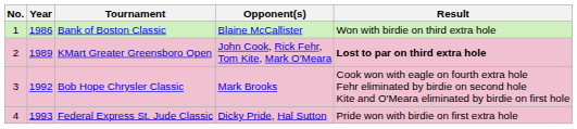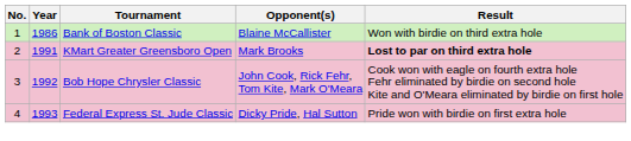 <table class="wikitable" style="font-size:95%;">
 <tr>
 <th>No.</th>
 <th>Year</th>
 <th>Tournament</th>
 <th>Opponent(s)</th>
 <th>Result</th>
 </tr>
 <tr style="background:#D0F0C0;">
 <td align=center>1</td>
 <td><a href='#'>1986</a></td>
 <td><a href='#'>Bank of Boston Classic</a></td>
 <td> <a href='#'>Blaine McCallister</a></td>
 <td>Won with birdie on third extra hole</td>
 </tr>
 <tr style="background:#F2C1D1;">
 <td align=center>2</td>
-<td><a href='#'>1989</a></td>
+<td><a href='#'>1991</a></td>
 <td><a href='#'>KMart Greater Greensboro Open</a></td>
-<td> <a href='#'>John Cook</a>,  <a href='#'>Rick Fehr</a>,<br> <a href='#'>Tom Kite</a>,  <a href='#'>Mark O'Meara</a></td>
+<td> <a href='#'>Mark Brooks</a></td>
 <td><strong>Lost to par on third extra hole</strong></td>
 </tr>
 <tr style="background:#F2C1D1;">
 <td align=center>3</td>
 <td><a href='#'>1992</a></td>
 <td><a href='#'>Bob Hope Chrysler Classic</a></td>
-<td> <a href='#'>Mark Brooks</a></td>
+<td> <a href='#'>John Cook</a>,  <a href='#'>Rick Fehr</a>,<br> <a href='#'>Tom Kite</a>,  <a href='#'>Mark O'Meara</a></td>
 <td>Cook won with eagle on fourth extra hole<br>Fehr eliminated by birdie on second hole<br>Kite and O'Meara eliminated by birdie on first hole</td>
 </tr>
 <tr style="background:#F2C1D1;">
 <td align=center>4</td>
 <td><a href='#'>1993</a></td>
 <td><a href='#'>Federal Express St. Jude Classic</a></td>
 <td> <a href='#'>Dicky Pride</a>,  <a href='#'>Hal Sutton</a></td>
 <td>Pride won with birdie on first extra hole</td>
 </tr>
 </table>
